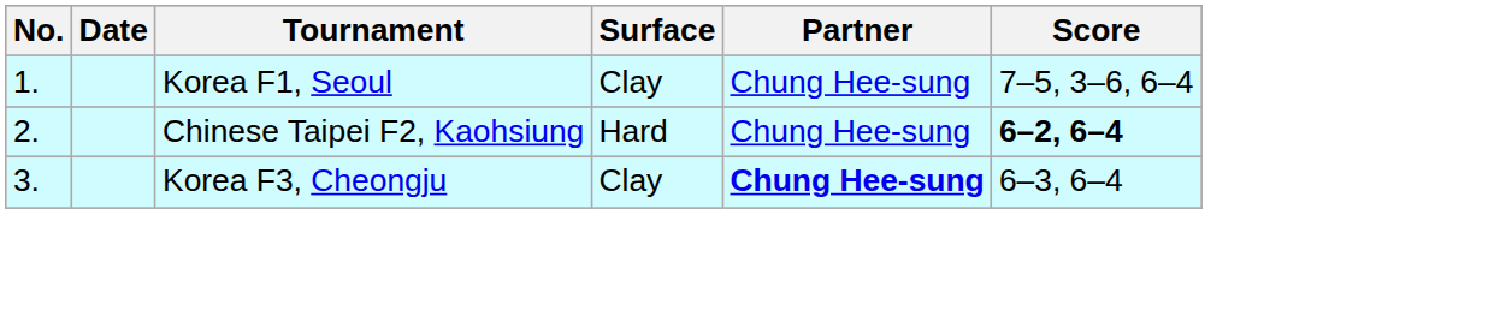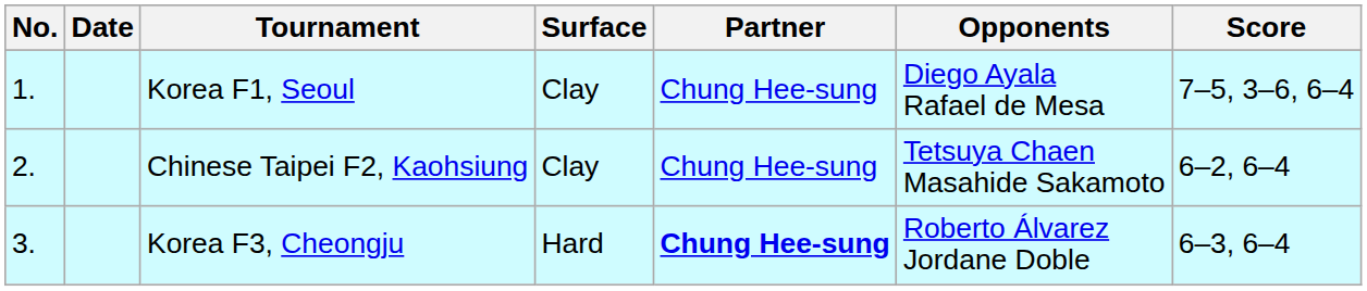 <table class="sortable wikitable">
 <tr>
 <th>No.</th>
 <th>Date</th>
 <th>Tournament</th>
 <th>Surface</th>
 <th>Partner</th>
+<th>Opponents</th>
 <th class="unsortable">Score</th>
 </tr>
 <tr style="background:#cffcff;">
 <td>1.</td>
 <td></td>
 <td>Korea F1, <a href='#'>Seoul</a></td>
 <td>Clay</td>
 <td> <a href='#'>Chung Hee-sung</a></td>
+<td> <a href='#'>Diego Ayala</a> <br>  Rafael de Mesa</td>
 <td>7–5, 3–6, 6–4</td>
 </tr>
 <tr style="background:#cffcff;">
 <td>2.</td>
 <td></td>
 <td>Chinese Taipei F2, <a href='#'>Kaohsiung</a></td>
-<td>Hard</td>
+<td>Clay</td>
 <td> <a href='#'>Chung Hee-sung</a></td>
-<td><strong>6–2, 6–4</strong></td>
+<td> <a href='#'>Tetsuya Chaen</a> <br>  Masahide Sakamoto</td>
+<td>6–2, 6–4</td>
 </tr>
 <tr style="background:#cffcff;">
 <td>3.</td>
 <td></td>
 <td>Korea F3, <a href='#'>Cheongju</a></td>
-<td>Clay</td>
+<td>Hard</td>
 <td><strong> <a href='#'>Chung Hee-sung</a></strong></td>
+<td> <a href='#'>Roberto Álvarez</a> <br>  Jordane Doble</td>
 <td>6–3, 6–4</td>
 </tr>
 </table>
